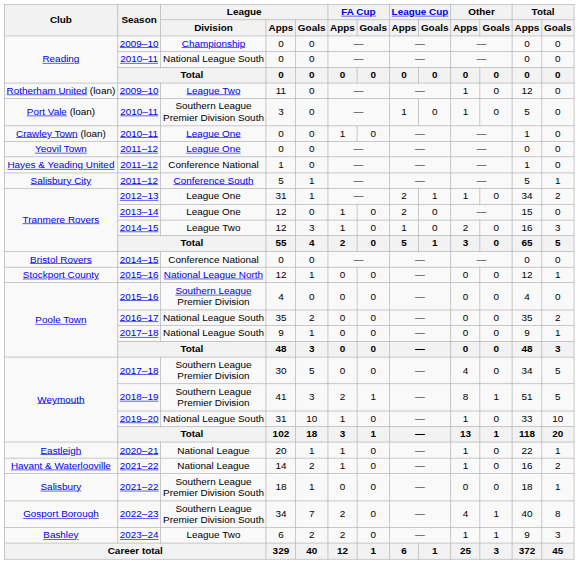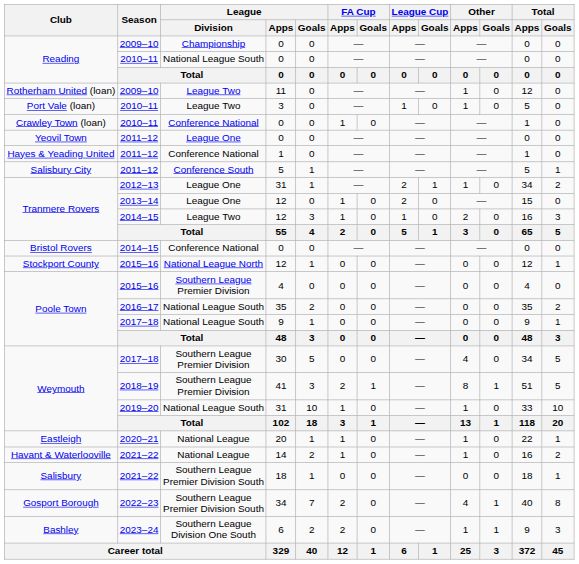 <table class="wikitable" style="text-align:center">
 <tr>
 <th rowspan=2>Club</th>
 <th rowspan=2>Season</th>
 <th colspan=3>League</th>
 <th colspan=2><a href='#'>FA Cup</a></th>
 <th colspan=2><a href='#'>League Cup</a></th>
 <th colspan=2>Other</th>
 <th colspan=2>Total</th>
 </tr>
 <tr>
 <th>Division</th>
 <th>Apps</th>
 <th>Goals</th>
 <th>Apps</th>
 <th>Goals</th>
 <th>Apps</th>
 <th>Goals</th>
 <th>Apps</th>
 <th>Goals</th>
 <th>Apps</th>
 <th>Goals</th>
 </tr>
 <tr>
 <td rowspan=3><a href='#'>Reading</a></td>
 <td><a href='#'>2009–10</a></td>
 <td><a href='#'>Championship</a></td>
 <td>0</td>
 <td>0</td>
 <td colspan=2>—</td>
 <td colspan=2>—</td>
 <td colspan=2>—</td>
 <td>0</td>
 <td>0</td>
 </tr>
 <tr>
 <td><a href='#'>2010–11</a></td>
 <td>National League South</td>
 <td>0</td>
 <td>0</td>
 <td colspan=2>—</td>
 <td colspan=2>—</td>
 <td colspan=2>—</td>
 <td>0</td>
 <td>0</td>
 </tr>
 <tr>
 <th colspan=2>Total</th>
 <th>0</th>
 <th>0</th>
 <th>0</th>
 <th>0</th>
 <th>0</th>
 <th>0</th>
 <th>0</th>
 <th>0</th>
 <th>0</th>
 <th>0</th>
 </tr>
 <tr>
 <td><a href='#'>Rotherham United</a> (loan)</td>
 <td><a href='#'>2009–10</a></td>
 <td><a href='#'>League Two</a></td>
 <td>11</td>
 <td>0</td>
 <td colspan=2>—</td>
 <td colspan=2>—</td>
 <td>1</td>
 <td>0</td>
 <td>12</td>
 <td>0</td>
 </tr>
 <tr>
 <td><a href='#'>Port Vale</a> (loan)</td>
 <td><a href='#'>2010–11</a></td>
-<td>Southern League<br>Premier Division South</td>
+<td>League Two</td>
 <td>3</td>
 <td>0</td>
 <td colspan=2>—</td>
 <td>1</td>
 <td>0</td>
 <td>1</td>
 <td>0</td>
 <td>5</td>
 <td>0</td>
 </tr>
 <tr>
 <td><a href='#'>Crawley Town</a> (loan)</td>
 <td><a href='#'>2010–11</a></td>
-<td><a href='#'>League One</a></td>
+<td><a href='#'>Conference National</a></td>
 <td>0</td>
 <td>0</td>
 <td>1</td>
 <td>0</td>
 <td colspan=2>—</td>
 <td colspan=2>—</td>
 <td>1</td>
 <td>0</td>
 </tr>
 <tr>
 <td><a href='#'>Yeovil Town</a></td>
 <td><a href='#'>2011–12</a></td>
 <td><a href='#'>League One</a></td>
 <td>0</td>
 <td>0</td>
 <td colspan=2>—</td>
 <td colspan=2>—</td>
 <td colspan=2>—</td>
 <td>0</td>
 <td>0</td>
 </tr>
 <tr>
 <td><a href='#'>Hayes & Yeading United</a></td>
 <td><a href='#'>2011–12</a></td>
 <td>Conference National</td>
 <td>1</td>
 <td>0</td>
 <td colspan=2>—</td>
 <td colspan=2>—</td>
 <td colspan=2>—</td>
 <td>1</td>
 <td>0</td>
 </tr>
 <tr>
 <td><a href='#'>Salisbury City</a></td>
 <td><a href='#'>2011–12</a></td>
 <td><a href='#'>Conference South</a></td>
 <td>5</td>
 <td>1</td>
 <td colspan=2>—</td>
 <td colspan=2>—</td>
 <td colspan=2>—</td>
 <td>5</td>
 <td>1</td>
 </tr>
 <tr>
 <td rowspan=4><a href='#'>Tranmere Rovers</a></td>
 <td><a href='#'>2012–13</a></td>
 <td>League One</td>
 <td>31</td>
 <td>1</td>
 <td colspan=2>—</td>
 <td>2</td>
 <td>1</td>
 <td>1</td>
 <td>0</td>
 <td>34</td>
 <td>2</td>
 </tr>
 <tr>
 <td><a href='#'>2013–14</a></td>
 <td>League One</td>
 <td>12</td>
 <td>0</td>
 <td>1</td>
 <td>0</td>
 <td>2</td>
 <td>0</td>
 <td colspan=2>—</td>
 <td>15</td>
 <td>0</td>
 </tr>
 <tr>
 <td><a href='#'>2014–15</a></td>
 <td>League Two</td>
 <td>12</td>
 <td>3</td>
 <td>1</td>
 <td>0</td>
 <td>1</td>
 <td>0</td>
 <td>2</td>
 <td>0</td>
 <td>16</td>
 <td>3</td>
 </tr>
 <tr>
 <th colspan=2>Total</th>
 <th>55</th>
 <th>4</th>
 <th>2</th>
 <th>0</th>
 <th>5</th>
 <th>1</th>
 <th>3</th>
 <th>0</th>
 <th>65</th>
 <th>5</th>
 </tr>
 <tr>
 <td><a href='#'>Bristol Rovers</a></td>
 <td><a href='#'>2014–15</a></td>
 <td>Conference National</td>
 <td>0</td>
 <td>0</td>
 <td colspan=2>—</td>
 <td colspan=2>—</td>
 <td colspan=2>—</td>
 <td>0</td>
 <td>0</td>
 </tr>
 <tr>
 <td><a href='#'>Stockport County</a></td>
 <td><a href='#'>2015–16</a></td>
 <td><a href='#'>National League North</a></td>
 <td>12</td>
 <td>1</td>
 <td>0</td>
 <td>0</td>
 <td colspan=2>—</td>
 <td>0</td>
 <td>0</td>
 <td>12</td>
 <td>1</td>
 </tr>
 <tr>
 <td rowspan=4><a href='#'>Poole Town</a></td>
 <td><a href='#'>2015–16</a></td>
 <td><a href='#'>Southern League</a><br>Premier Division</td>
 <td>4</td>
 <td>0</td>
 <td>0</td>
 <td>0</td>
 <td colspan=2>—</td>
 <td>0</td>
 <td>0</td>
 <td>4</td>
 <td>0</td>
 </tr>
 <tr>
 <td><a href='#'>2016–17</a></td>
 <td>National League South</td>
 <td>35</td>
 <td>2</td>
 <td>0</td>
 <td>0</td>
 <td colspan=2>—</td>
 <td>0</td>
 <td>0</td>
 <td>35</td>
 <td>2</td>
 </tr>
 <tr>
 <td><a href='#'>2017–18</a></td>
 <td>National League South</td>
 <td>9</td>
 <td>1</td>
 <td>0</td>
 <td>0</td>
 <td colspan=2>—</td>
 <td>0</td>
 <td>0</td>
 <td>9</td>
 <td>1</td>
 </tr>
 <tr>
 <th colspan=2>Total</th>
 <th>48</th>
 <th>3</th>
 <th>0</th>
 <th>0</th>
 <th colspan=2>—</th>
 <th>0</th>
 <th>0</th>
 <th>48</th>
 <th>3</th>
 </tr>
 <tr>
 <td rowspan=4><a href='#'>Weymouth</a></td>
 <td><a href='#'>2017–18</a></td>
 <td>Southern League<br>Premier Division</td>
 <td>30</td>
 <td>5</td>
 <td>0</td>
 <td>0</td>
 <td colspan=2>—</td>
 <td>4</td>
 <td>0</td>
 <td>34</td>
 <td>5</td>
 </tr>
 <tr>
 <td><a href='#'>2018–19</a></td>
 <td>Southern League<br>Premier Division</td>
 <td>41</td>
 <td>3</td>
 <td>2</td>
 <td>1</td>
 <td colspan=2>—</td>
 <td>8</td>
 <td>1</td>
 <td>51</td>
 <td>5</td>
 </tr>
 <tr>
 <td><a href='#'>2019–20</a></td>
 <td>National League South</td>
 <td>31</td>
 <td>10</td>
 <td>1</td>
 <td>0</td>
 <td colspan=2>—</td>
 <td>1</td>
 <td>0</td>
 <td>33</td>
 <td>10</td>
 </tr>
 <tr>
 <th colspan=2>Total</th>
 <th>102</th>
 <th>18</th>
 <th>3</th>
 <th>1</th>
 <th colspan=2>—</th>
 <th>13</th>
 <th>1</th>
 <th>118</th>
 <th>20</th>
 </tr>
 <tr>
 <td><a href='#'>Eastleigh</a></td>
 <td><a href='#'>2020–21</a></td>
 <td>National League</td>
 <td>20</td>
 <td>1</td>
 <td>1</td>
 <td>0</td>
 <td colspan=2>—</td>
 <td>1</td>
 <td>0</td>
 <td>22</td>
 <td>1</td>
 </tr>
 <tr>
 <td><a href='#'>Havant & Waterlooville</a></td>
 <td><a href='#'>2021–22</a></td>
 <td>National League</td>
 <td>14</td>
 <td>2</td>
 <td>1</td>
 <td>0</td>
 <td colspan=2>—</td>
 <td>1</td>
 <td>0</td>
 <td>16</td>
 <td>2</td>
 </tr>
 <tr>
 <td><a href='#'>Salisbury</a></td>
 <td><a href='#'>2021–22</a></td>
 <td>Southern League<br>Premier Division South</td>
 <td>18</td>
 <td>1</td>
 <td>0</td>
 <td>0</td>
 <td colspan=2>—</td>
 <td>0</td>
 <td>0</td>
 <td>18</td>
 <td>1</td>
 </tr>
 <tr>
 <td><a href='#'>Gosport Borough</a></td>
 <td><a href='#'>2022–23</a></td>
 <td>Southern League<br>Premier Division South</td>
 <td>34</td>
 <td>7</td>
 <td>2</td>
 <td>0</td>
 <td colspan=2>—</td>
 <td>4</td>
 <td>1</td>
 <td>40</td>
 <td>8</td>
 </tr>
 <tr>
 <td><a href='#'>Bashley</a></td>
 <td><a href='#'>2023–24</a></td>
-<td>League Two</td>
+<td>Southern League<br>Division One South</td>
 <td>6</td>
 <td>2</td>
 <td>2</td>
 <td>0</td>
 <td colspan=2>—</td>
 <td>1</td>
 <td>1</td>
 <td>9</td>
 <td>3</td>
 </tr>
 <tr>
 <th colspan=3>Career total</th>
 <th>329</th>
 <th>40</th>
 <th>12</th>
 <th>1</th>
 <th>6</th>
 <th>1</th>
 <th>25</th>
 <th>3</th>
 <th>372</th>
 <th>45</th>
 </tr>
 </table>
